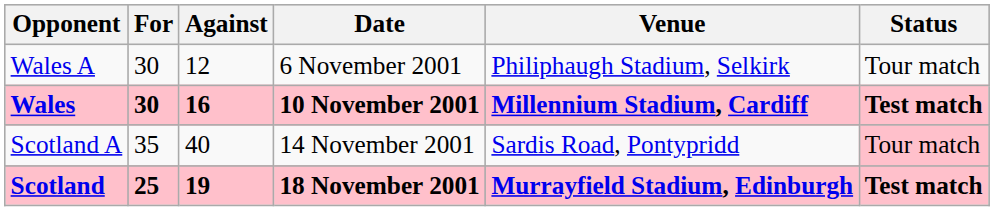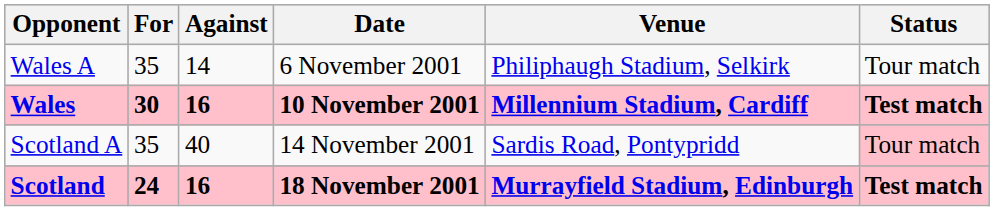 <table class=wikitable>
 <tr>
 <th>Opponent</th>
 <th>For</th>
 <th>Against</th>
 <th>Date</th>
 <th>Venue</th>
 <th>Status</th>
 </tr>
 <tr>
 <td><a href='#'>Wales A</a></td>
-<td>30</td>
-<td>12</td>
+<td>35</td>
+<td>14</td>
 <td>6 November 2001</td>
 <td><a href='#'>Philiphaugh Stadium</a>, <a href='#'>Selkirk</a></td>
 <td>Tour match</td>
 </tr>
 <tr bgcolor=pink>
 <td><strong><a href='#'>Wales</a></strong></td>
 <td><strong>30</strong></td>
 <td><strong>16</strong></td>
 <td><strong>10 November 2001</strong></td>
 <td><strong><a href='#'>Millennium Stadium</a>, <a href='#'>Cardiff</a></strong></td>
 <td><strong>Test match</strong></td>
 </tr>
 <tr>
 <td><a href='#'>Scotland A</a></td>
 <td>35</td>
 <td>40</td>
 <td>14 November 2001</td>
 <td><a href='#'>Sardis Road</a>, <a href='#'>Pontypridd</a></td>
 <td style="background: pink;">Tour match</td>
 </tr>
 <tr bgcolor=pink>
 <td><strong><a href='#'>Scotland</a></strong></td>
-<td><strong>25</strong></td>
-<td><strong>19</strong></td>
+<td><strong>24</strong></td>
+<td><strong>16</strong></td>
 <td><strong>18 November 2001</strong></td>
 <td><strong><a href='#'>Murrayfield Stadium</a>, <a href='#'>Edinburgh</a></strong></td>
 <td><strong>Test match</strong></td>
 </tr>
 </table>
